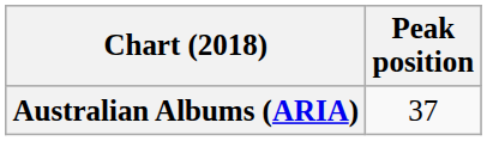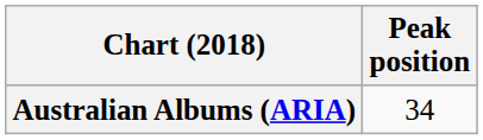 <table class="wikitable plainrowheaders" style="text-align:center">
 <tr>
 <th scope="col">Chart (2018)</th>
 <th scope="col">Peak<br> position</th>
 </tr>
 <tr>
 <th scope="row">Australian Albums (<a href='#'>ARIA</a>)</th>
-<td>37</td>
+<td>34</td>
 </tr>
 </table>
